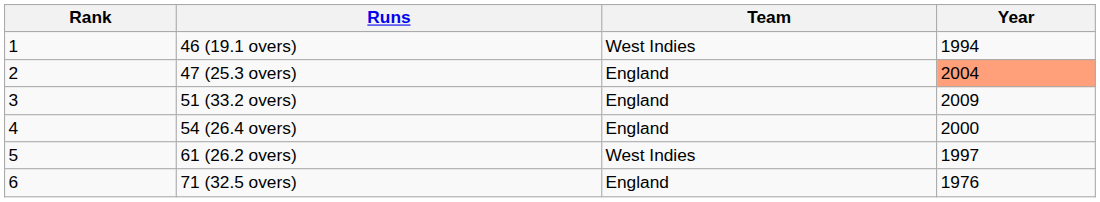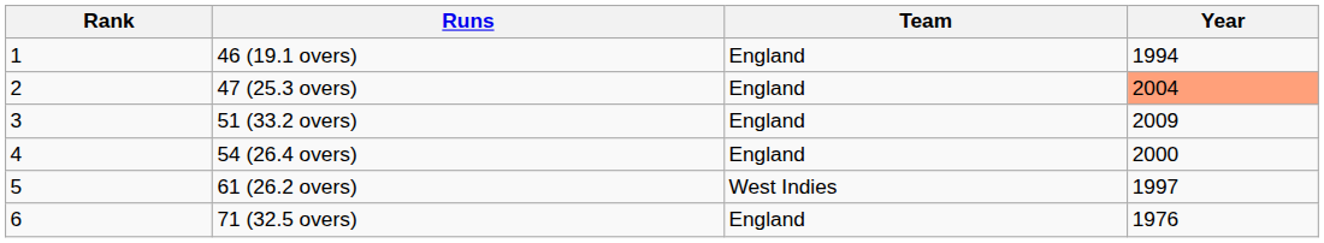 <table class="wikitable" style="width:80%;">
 <tr>
 <th>Rank</th>
 <th><a href='#'>Runs</a></th>
 <th>Team</th>
 <th>Year</th>
 </tr>
 <tr>
 <td>1</td>
 <td>46 (19.1 overs)</td>
-<td>West Indies</td>
+<td>England</td>
 <td>1994</td>
 </tr>
 <tr>
 <td>2</td>
 <td>47 (25.3 overs)</td>
 <td>England</td>
 <td style="background: lightsalmon;">2004</td>
 </tr>
 <tr>
 <td>3</td>
 <td>51 (33.2 overs)</td>
 <td>England</td>
 <td>2009</td>
 </tr>
 <tr>
 <td>4</td>
 <td>54 (26.4 overs)</td>
 <td>England</td>
 <td>2000</td>
 </tr>
 <tr>
 <td>5</td>
 <td>61 (26.2 overs)</td>
 <td>West Indies</td>
 <td>1997</td>
 </tr>
 <tr>
 <td>6</td>
 <td>71 (32.5 overs)</td>
 <td>England</td>
 <td>1976</td>
 </tr>
 </table>
